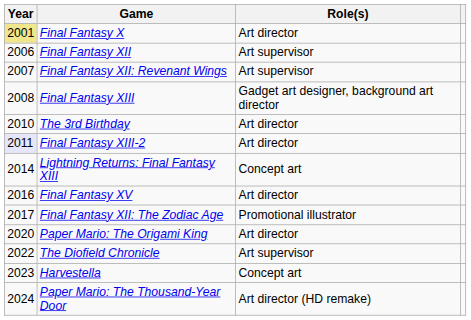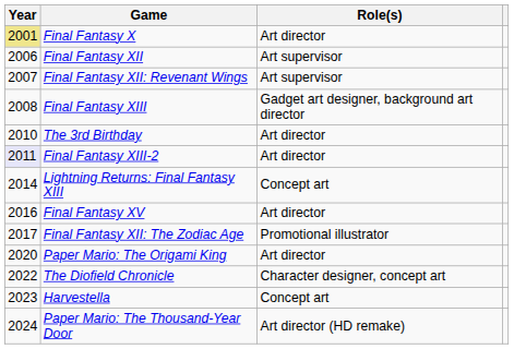 <table class="wikitable sortable">
 <tr>
 <th scope="col">Year</th>
 <th scope="col">Game</th>
 <th scope="col">Role(s)</th>
 <th scope="col"></th>
 </tr>
 <tr>
 <td style="background: khaki;">2001</td>
 <td><em><a href='#'>Final Fantasy X</a></em></td>
 <td>Art director</td>
 <td></td>
 </tr>
 <tr>
 <td>2006</td>
 <td><em><a href='#'>Final Fantasy XII</a></em></td>
 <td>Art supervisor</td>
 <td></td>
 </tr>
 <tr>
 <td>2007</td>
 <td><em><a href='#'>Final Fantasy XII: Revenant Wings</a></em></td>
 <td>Art supervisor</td>
 <td></td>
 </tr>
 <tr>
 <td>2008</td>
 <td><em><a href='#'>Final Fantasy XIII</a></em></td>
 <td>Gadget art designer, background art director</td>
 <td></td>
 </tr>
 <tr>
 <td>2010</td>
 <td><em><a href='#'>The 3rd Birthday</a></em></td>
 <td>Art director</td>
 <td></td>
 </tr>
 <tr>
 <td style="background: lavender;">2011</td>
 <td><em><a href='#'>Final Fantasy XIII-2</a></em></td>
 <td>Art director</td>
 <td></td>
 </tr>
 <tr>
 <td>2014</td>
 <td><em><a href='#'>Lightning Returns: Final Fantasy XIII</a></em></td>
 <td>Concept art</td>
 <td></td>
 </tr>
 <tr>
 <td>2016</td>
 <td><em><a href='#'>Final Fantasy XV</a></em></td>
 <td>Art director</td>
 <td></td>
 </tr>
 <tr>
 <td>2017</td>
 <td><em><a href='#'>Final Fantasy XII: The Zodiac Age</a></em></td>
 <td>Promotional illustrator</td>
 <td></td>
 </tr>
 <tr>
 <td>2020</td>
 <td><em><a href='#'>Paper Mario: The Origami King</a></em></td>
 <td>Art director</td>
 <td></td>
 </tr>
 <tr>
 <td>2022</td>
 <td><em><a href='#'>The Diofield Chronicle</a></em></td>
-<td>Art supervisor</td>
+<td>Character designer, concept art</td>
 <td></td>
 </tr>
 <tr>
 <td>2023</td>
 <td><em><a href='#'>Harvestella</a></em></td>
 <td>Concept art</td>
 <td></td>
 </tr>
 <tr>
 <td>2024</td>
 <td><em><a href='#'>Paper Mario: The Thousand-Year Door</a></em></td>
 <td>Art director (HD remake)</td>
 <td></td>
 </tr>
 </table>
